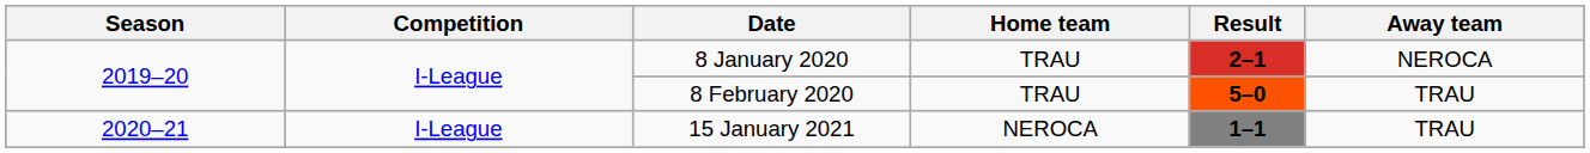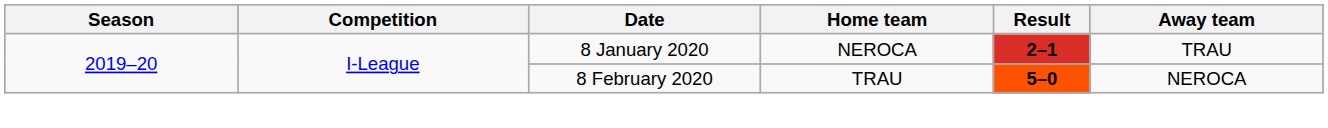 <table class="wikitable" style="text-align: center; width=20%; font-size: 11px">
 <tr>
 <th rowspan=1 width=12%>Season</th>
 <th rowspan=1 width=15%>Competition</th>
 <th rowspan=1 width=12%>Date</th>
 <th rowspan=1 width=12%>Home team</th>
 <th rowspan=1 width=5%>Result</th>
 <th rowspan=1 width=12%>Away team</th>
 </tr>
 <tr>
 <td rowspan=2><a href='#'>2019–20</a></td>
 <td rowspan=2><a href='#'>I-League</a></td>
 <td>8 January 2020</td>
+<td>NEROCA</td>
+<td bgcolor=D92E27><span><strong>2–1</strong></span></td>
 <td>TRAU</td>
-<td bgcolor=D92E27><span><strong>2–1</strong></span></td>
-<td>NEROCA</td>
 </tr>
 <tr>
 <td>8 February 2020</td>
 <td>TRAU</td>
 <td bgcolor=fd5300><span><strong>5–0</strong></span></td>
-<td>TRAU</td>
-</tr>
-<tr>
-<td><a href='#'>2020–21</a></td>
-<td><a href='#'>I-League</a></td>
-<td>15 January 2021</td>
 <td>NEROCA</td>
-<td bgcolor=808080><span><strong>1–1</strong></span></td>
-<td>TRAU</td>
 </tr>
 </table>
